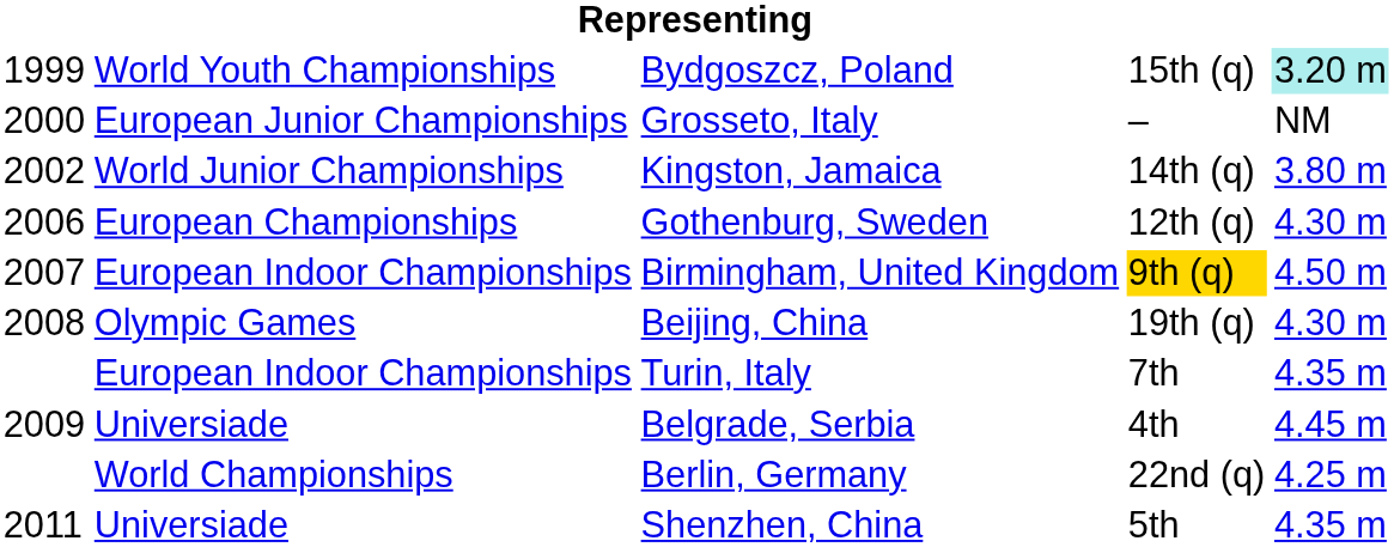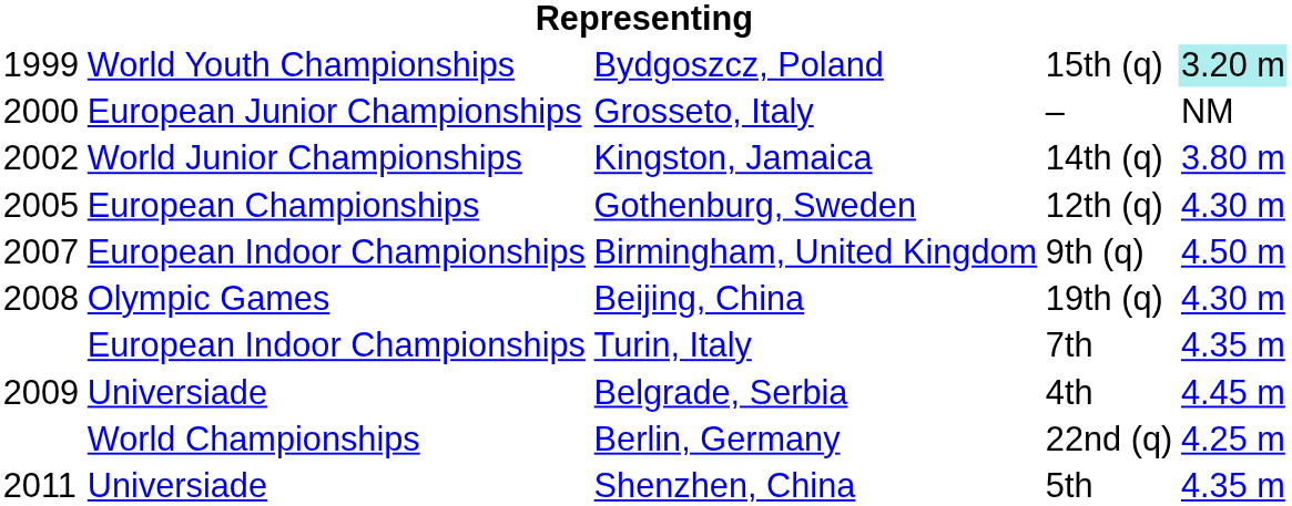 <table>
 <tr>
 <th colspan="5">Representing </th>
 </tr>
 <tr>
 <td>1999</td>
 <td><a href='#'>World Youth Championships</a></td>
 <td><a href='#'>Bydgoszcz, Poland</a></td>
 <td>15th (q)</td>
 <td style="background: paleturquoise;">3.20 m</td>
 </tr>
 <tr>
 <td>2000</td>
 <td><a href='#'>European Junior Championships</a></td>
 <td><a href='#'>Grosseto, Italy</a></td>
 <td>–</td>
 <td>NM</td>
 </tr>
 <tr>
 <td>2002</td>
 <td><a href='#'>World Junior Championships</a></td>
 <td><a href='#'>Kingston, Jamaica</a></td>
 <td>14th (q)</td>
 <td><a href='#'>3.80 m</a></td>
 </tr>
 <tr>
-<td>2006</td>
+<td>2005</td>
 <td><a href='#'>European Championships</a></td>
 <td><a href='#'>Gothenburg, Sweden</a></td>
 <td>12th (q)</td>
 <td><a href='#'>4.30 m</a></td>
 </tr>
 <tr>
 <td>2007</td>
 <td><a href='#'>European Indoor Championships</a></td>
 <td><a href='#'>Birmingham, United Kingdom</a></td>
-<td style="background: gold;">9th (q)</td>
+<td>9th (q)</td>
 <td><a href='#'>4.50 m</a></td>
 </tr>
 <tr>
 <td>2008</td>
 <td><a href='#'>Olympic Games</a></td>
 <td><a href='#'>Beijing, China</a></td>
 <td>19th (q)</td>
 <td><a href='#'>4.30 m</a></td>
 </tr>
 <tr>
 <td rowspan=3>2009</td>
 <td><a href='#'>European Indoor Championships</a></td>
 <td><a href='#'>Turin, Italy</a></td>
 <td>7th</td>
 <td><a href='#'>4.35 m</a></td>
 </tr>
 <tr>
 <td><a href='#'>Universiade</a></td>
 <td><a href='#'>Belgrade, Serbia</a></td>
 <td>4th</td>
 <td><a href='#'>4.45 m</a></td>
 </tr>
 <tr>
 <td><a href='#'>World Championships</a></td>
 <td><a href='#'>Berlin, Germany</a></td>
 <td>22nd (q)</td>
 <td><a href='#'>4.25 m</a></td>
 </tr>
 <tr>
 <td>2011</td>
 <td><a href='#'>Universiade</a></td>
 <td><a href='#'>Shenzhen, China</a></td>
 <td>5th</td>
 <td><a href='#'>4.35 m</a></td>
 </tr>
 </table>
